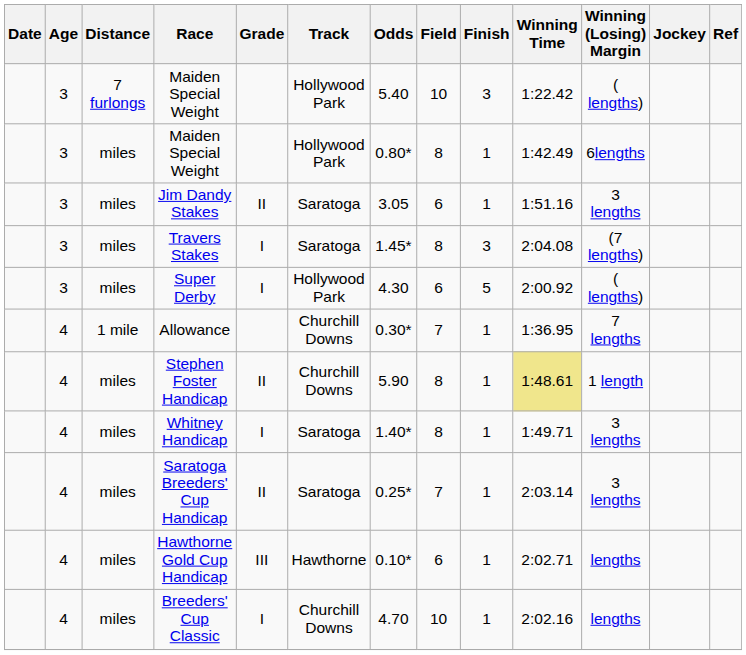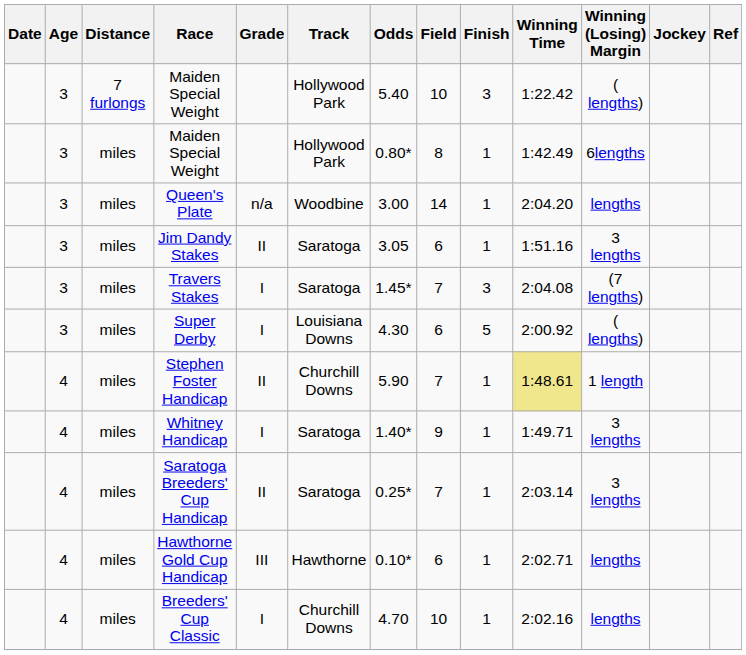 <table class = "wikitable sortable" style="text-align:center; width:90%">
 <tr>
 <th scope="col">Date</th>
 <th scope="col">Age</th>
 <th scope="col">Distance</th>
 <th scope="col">Race</th>
 <th scope="col">Grade</th>
 <th scope="col">Track</th>
 <th scope="col">Odds</th>
 <th scope="col">Field</th>
 <th scope="col">Finish</th>
 <th scope="col">Winning Time</th>
 <th scope="col">Winning<br>(Losing)<br>Margin</th>
 <th scope="col">Jockey</th>
 <th scope="col" class="unsortable">Ref</th>
 </tr>
 <tr>
 <td></td>
 <td>3</td>
 <td> 7 <a href='#'>furlongs</a></td>
 <td>Maiden Special Weight</td>
 <td></td>
 <td>Hollywood Park</td>
 <td>5.40</td>
 <td>10</td>
 <td>3</td>
 <td>1:22.42</td>
 <td>( <a href='#'>lengths</a>)</td>
 <td></td>
 <td></td>
 </tr>
 <tr>
 <td></td>
 <td>3</td>
 <td>  miles</td>
 <td>Maiden Special Weight</td>
 <td></td>
 <td>Hollywood Park</td>
 <td>0.80*</td>
 <td>8</td>
 <td>1</td>
 <td>1:42.49</td>
 <td> 6<a href='#'>lengths</a></td>
 <td></td>
 <td></td>
 </tr>
 <tr>
 <td></td>
 <td>3</td>
 <td>  miles</td>
+<td><a href='#'>Queen's Plate</a></td>
+<td>n/a</td>
+<td>Woodbine</td>
+<td>3.00</td>
+<td>14</td>
+<td>1</td>
+<td>2:04.20</td>
+<td> <a href='#'>lengths</a></td>
+<td></td>
+<td></td>
+</tr>
+<tr>
+<td></td>
+<td>3</td>
+<td>  miles</td>
 <td><a href='#'>Jim Dandy Stakes</a></td>
 <td>II</td>
 <td>Saratoga</td>
 <td>3.05</td>
 <td>6</td>
 <td>1</td>
 <td>1:51.16</td>
 <td> 3 <a href='#'>lengths</a></td>
 <td></td>
 <td></td>
 </tr>
 <tr>
 <td></td>
 <td>3</td>
 <td>  miles</td>
 <td><a href='#'>Travers Stakes</a></td>
 <td>I</td>
 <td>Saratoga</td>
 <td>1.45*</td>
-<td>8</td>
+<td>7</td>
 <td>3</td>
 <td>2:04.08</td>
 <td> (7 <a href='#'>lengths</a>)</td>
 <td></td>
 <td></td>
 </tr>
 <tr>
 <td></td>
 <td>3</td>
 <td>  miles</td>
 <td><a href='#'>Super Derby</a></td>
 <td>I</td>
-<td>Hollywood Park</td>
+<td>Louisiana Downs</td>
 <td>4.30</td>
 <td>6</td>
 <td>5</td>
 <td>2:00.92</td>
 <td> ( <a href='#'>lengths</a>)</td>
 <td></td>
 <td></td>
 </tr>
 <tr>
 <td></td>
 <td>4</td>
-<td> 1 mile</td>
-<td>Allowance</td>
-<td></td>
-<td>Churchill Downs</td>
-<td>0.30*</td>
-<td>7</td>
-<td>1</td>
-<td>1:36.95</td>
-<td> 7 <a href='#'>lengths</a></td>
-<td></td>
-<td></td>
-</tr>
-<tr>
-<td></td>
-<td>4</td>
 <td> miles</td>
 <td><a href='#'>Stephen Foster Handicap</a></td>
 <td>II</td>
 <td>Churchill Downs</td>
 <td>5.90</td>
-<td>8</td>
+<td>7</td>
 <td>1</td>
 <td style="background: khaki;">1:48.61</td>
 <td> 1 <a href='#'>length</a></td>
 <td></td>
 <td></td>
 </tr>
 <tr>
 <td></td>
 <td>4</td>
 <td> miles</td>
 <td><a href='#'>Whitney Handicap</a></td>
 <td>I</td>
 <td>Saratoga</td>
 <td>1.40*</td>
-<td>8</td>
+<td>9</td>
 <td>1</td>
 <td>1:49.71</td>
 <td> 3 <a href='#'>lengths</a></td>
 <td></td>
 <td></td>
 </tr>
 <tr>
 <td></td>
 <td>4</td>
 <td> miles</td>
 <td><a href='#'>Saratoga Breeders' Cup Handicap</a></td>
 <td>II</td>
 <td>Saratoga</td>
 <td>0.25*</td>
 <td>7</td>
 <td>1</td>
 <td>2:03.14</td>
 <td> 3 <a href='#'>lengths</a></td>
 <td></td>
 <td></td>
 </tr>
 <tr>
 <td></td>
 <td>4</td>
 <td> miles</td>
 <td><a href='#'>Hawthorne Gold Cup Handicap</a></td>
 <td>III</td>
 <td>Hawthorne</td>
 <td>0.10*</td>
 <td>6</td>
 <td>1</td>
 <td>2:02.71</td>
 <td>  <a href='#'>lengths</a></td>
 <td></td>
 <td></td>
 </tr>
 <tr>
 <td></td>
 <td>4</td>
 <td> miles</td>
 <td><a href='#'>Breeders' Cup Classic</a></td>
 <td>I</td>
 <td>Churchill Downs</td>
 <td>4.70</td>
 <td>10</td>
 <td>1</td>
 <td>2:02.16</td>
 <td>  <a href='#'>lengths</a></td>
 <td></td>
 <td></td>
 </tr>
 <tr>
 </tr>
 </table>
